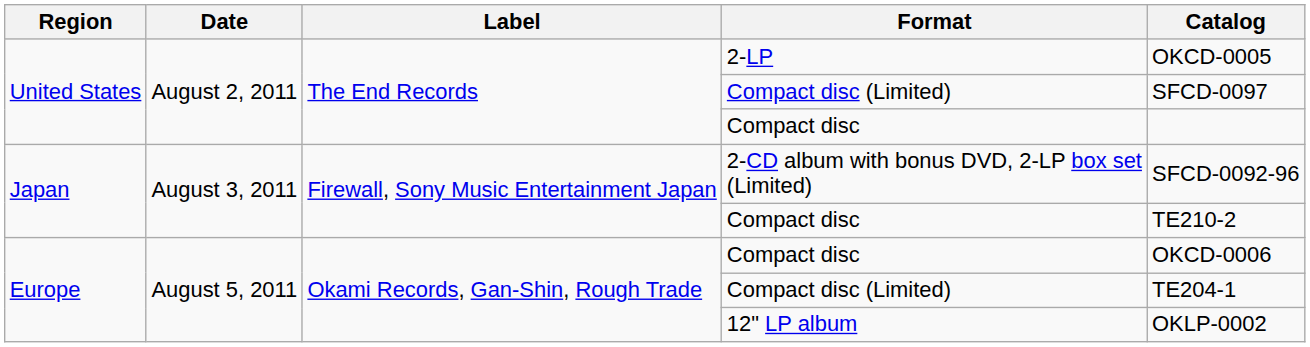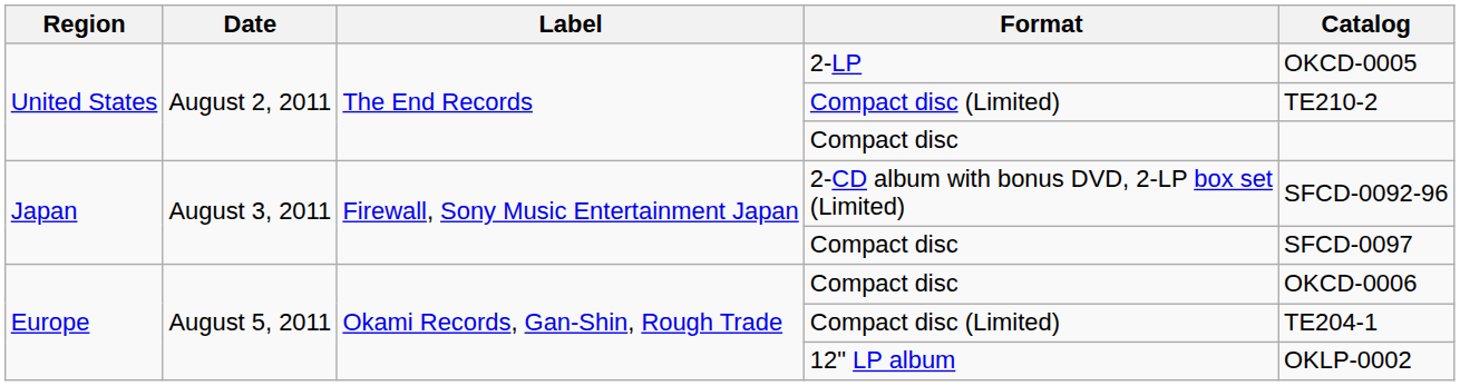 <table class="wikitable">
 <tr>
 <th>Region</th>
 <th>Date</th>
 <th>Label</th>
 <th>Format</th>
 <th>Catalog</th>
 </tr>
 <tr>
 <td rowspan="3"><a href='#'>United States</a></td>
 <td rowspan="3">August 2, 2011</td>
 <td rowspan="3"><a href='#'>The End Records</a></td>
 <td>2-<a href='#'>LP</a></td>
 <td>OKCD-0005</td>
 </tr>
 <tr>
 <td><a href='#'>Compact disc</a> (Limited)</td>
-<td>SFCD-0097</td>
+<td>TE210-2</td>
 </tr>
 <tr>
 <td>Compact disc</td>
 <td></td>
 </tr>
 <tr>
 <td rowspan="2"><a href='#'>Japan</a></td>
 <td rowspan="2">August 3, 2011</td>
 <td rowspan="2"><a href='#'>Firewall</a>, <a href='#'>Sony Music Entertainment Japan</a></td>
 <td>2-<a href='#'>CD</a> album with bonus DVD, 2-LP <a href='#'>box set</a><br>(Limited)</td>
 <td>SFCD-0092-96</td>
 </tr>
 <tr>
 <td>Compact disc</td>
-<td>TE210-2</td>
+<td>SFCD-0097</td>
 </tr>
 <tr>
 <td rowspan="3"><a href='#'>Europe</a></td>
 <td rowspan="3">August 5, 2011</td>
 <td rowspan="3"><a href='#'>Okami Records</a>, <a href='#'>Gan-Shin</a>, <a href='#'>Rough Trade</a></td>
 <td>Compact disc</td>
 <td>OKCD-0006</td>
 </tr>
 <tr>
 <td>Compact disc (Limited)</td>
 <td>TE204-1</td>
 </tr>
 <tr>
 <td>12" <a href='#'>LP album</a></td>
 <td>OKLP-0002</td>
 </tr>
 </table>
